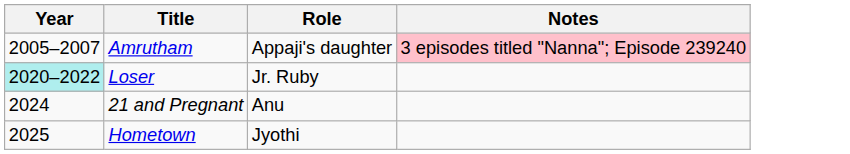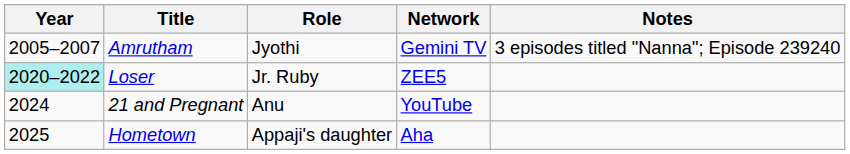 <table class="wikitable">
 <tr style="background:#ccc; text-align:center;">
 <th>Year</th>
 <th>Title</th>
 <th>Role</th>
+<th>Network</th>
 <th>Notes</th>
 </tr>
 <tr>
 <td>2005–2007</td>
 <td><a href='#'><em>Amrutham</em></a></td>
-<td>Appaji's daughter</td>
-<td style="background: pink;">3 episodes titled "Nanna"; Episode 239240</td>
+<td>Jyothi</td>
+<td><a href='#'>Gemini TV</a></td>
+<td>3 episodes titled "Nanna"; Episode 239240</td>
 </tr>
 <tr>
 <td style="background: paleturquoise;">2020–2022</td>
 <td><a href='#'><em>Loser</em></a></td>
 <td>Jr. Ruby</td>
+<td><a href='#'>ZEE5</a></td>
 <td></td>
 </tr>
 <tr>
 <td>2024</td>
 <td><em>21 and Pregnant</em></td>
 <td>Anu</td>
+<td><a href='#'>YouTube</a></td>
 <td></td>
 </tr>
 <tr>
 <td>2025</td>
 <td><a href='#'><em>Hometown</em></a></td>
-<td>Jyothi</td>
+<td>Appaji's daughter</td>
+<td><a href='#'>Aha</a></td>
 <td></td>
 </tr>
 </table>
